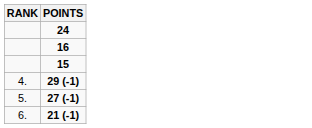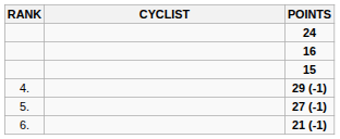 <table class="wikitable" style="font-size:95%;">
 <tr>
 <th>RANK</th>
+<th align="left" style="width: 20em">CYCLIST</th>
 <th>POINTS</th>
 </tr>
 <tr>
 <td align="center"></td>
+<td></td>
 <td align="center"><strong>24</strong></td>
 </tr>
 <tr>
 <td align="center"></td>
+<td></td>
 <td align="center"><strong>16</strong></td>
 </tr>
 <tr>
 <td align="center"></td>
+<td></td>
 <td align="center"><strong>15</strong></td>
 </tr>
 <tr>
 <td align="center">4.</td>
+<td></td>
 <td align="center"><strong>29 (-1)</strong></td>
 </tr>
 <tr>
 <td align="center">5.</td>
+<td></td>
 <td align="center"><strong>27 (-1)</strong></td>
 </tr>
 <tr>
 <td align="center">6.</td>
+<td></td>
 <td align="center"><strong>21 (-1)</strong></td>
 </tr>
 </table>
